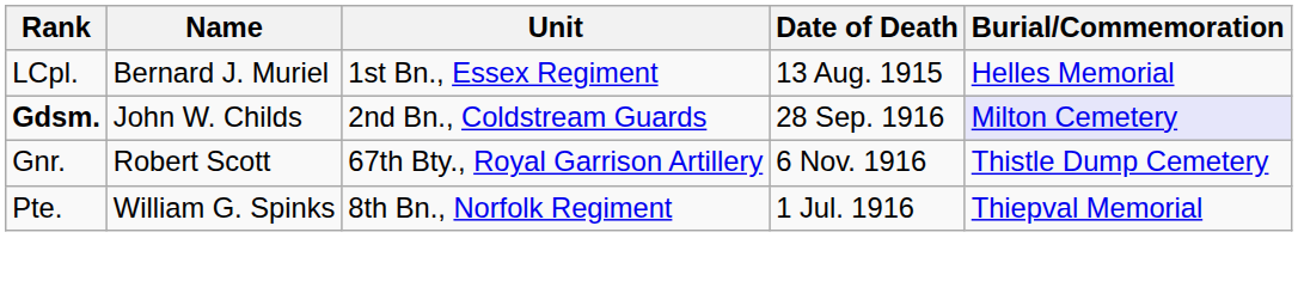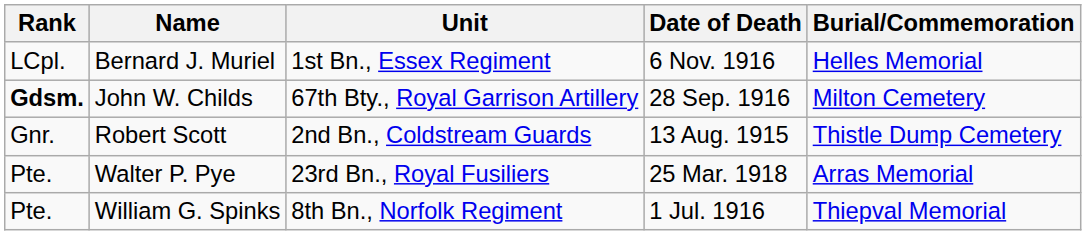 <table class="wikitable">
 <tr>
 <th>Rank</th>
 <th>Name</th>
 <th>Unit</th>
 <th>Date of Death</th>
 <th>Burial/Commemoration</th>
 </tr>
 <tr>
 <td>LCpl.</td>
 <td>Bernard J. Muriel</td>
 <td>1st Bn., <a href='#'>Essex Regiment</a></td>
-<td>13 Aug. 1915</td>
+<td>6 Nov. 1916</td>
 <td><a href='#'>Helles Memorial</a></td>
 </tr>
 <tr>
 <td><strong>Gdsm.</strong></td>
 <td>John W. Childs</td>
-<td>2nd Bn., <a href='#'>Coldstream Guards</a></td>
+<td>67th Bty., <a href='#'>Royal Garrison Artillery</a></td>
 <td>28 Sep. 1916</td>
-<td style="background: lavender;"><a href='#'>Milton Cemetery</a></td>
+<td><a href='#'>Milton Cemetery</a></td>
 </tr>
 <tr>
 <td>Gnr.</td>
 <td>Robert Scott</td>
-<td>67th Bty., <a href='#'>Royal Garrison Artillery</a></td>
-<td>6 Nov. 1916</td>
+<td>2nd Bn., <a href='#'>Coldstream Guards</a></td>
+<td>13 Aug. 1915</td>
 <td><a href='#'>Thistle Dump Cemetery</a></td>
+</tr>
+<tr>
+<td>Pte.</td>
+<td>Walter P. Pye</td>
+<td>23rd Bn., <a href='#'>Royal Fusiliers</a></td>
+<td>25 Mar. 1918</td>
+<td><a href='#'>Arras Memorial</a></td>
 </tr>
 <tr>
 <td>Pte.</td>
 <td>William G. Spinks</td>
 <td>8th Bn., <a href='#'>Norfolk Regiment</a></td>
 <td>1 Jul. 1916</td>
 <td><a href='#'>Thiepval Memorial</a></td>
 </tr>
 </table>
